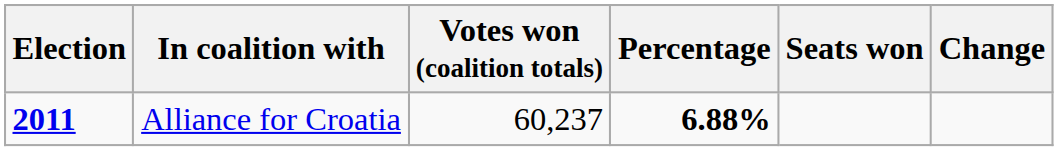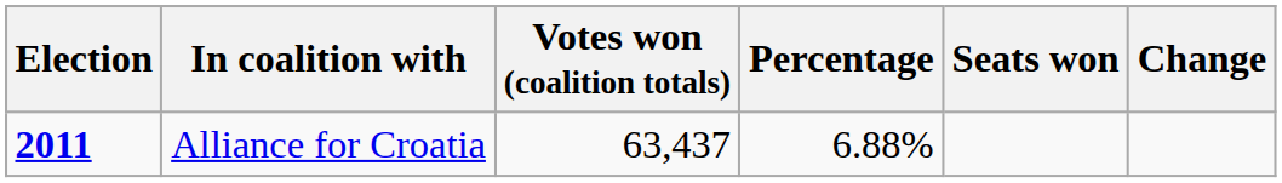 <table class="wikitable">
 <tr>
 <th>Election</th>
 <th>In coalition with</th>
 <th>Votes won<br><small>(coalition totals)</small></th>
 <th>Percentage</th>
 <th>Seats won</th>
 <th>Change</th>
 </tr>
 <tr>
 <td><a href='#'><strong>2011</strong></a></td>
 <td><a href='#'>Alliance for Croatia</a></td>
-<td align=right>60,237</td>
-<td align=right><strong>6.88%</strong></td>
+<td align=right>63,437</td>
+<td align=right>6.88%</td>
 <td></td>
 <td align=center></td>
 </tr>
 </table>
